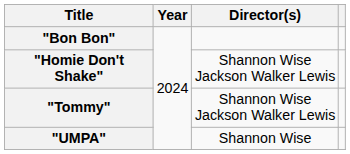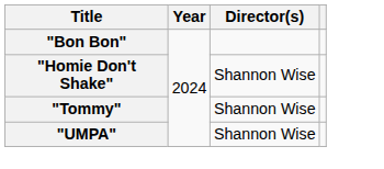 <table class="wikitable plainrowheaders" style="text-align:center;">
 <tr>
 <th scope="col" style="width:10em;">Title</th>
 <th scope="col">Year</th>
 <th scope="col">Director(s)</th>
 <th scope="col"></th>
 </tr>
 <tr>
 <th scope="row">"Bon Bon"</th>
 <td rowspan="4">2024</td>
 <td></td>
 <td></td>
 </tr>
 <tr>
 <th scope="row">"Homie Don't Shake"</th>
-<td>Shannon Wise<br>Jackson Walker Lewis</td>
+<td>Shannon Wise</td>
 <td></td>
 </tr>
 <tr>
 <th scope="row">"Tommy"</th>
-<td>Shannon Wise<br>Jackson Walker Lewis</td>
+<td>Shannon Wise</td>
 <td></td>
 </tr>
 <tr>
 <th scope="row">"UMPA"</th>
 <td>Shannon Wise</td>
 <td></td>
 </tr>
 </table>
